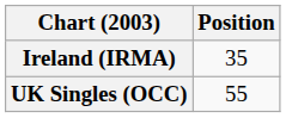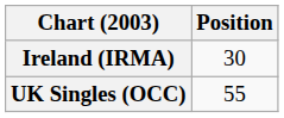 <table class="wikitable plainrowheaders" style="text-align:center">
 <tr>
 <th>Chart (2003)</th>
 <th>Position</th>
 </tr>
 <tr>
 <th scope="row">Ireland (IRMA)</th>
-<td>35</td>
+<td>30</td>
 </tr>
 <tr>
 <th scope="row">UK Singles (OCC)</th>
 <td>55</td>
 </tr>
 </table>
